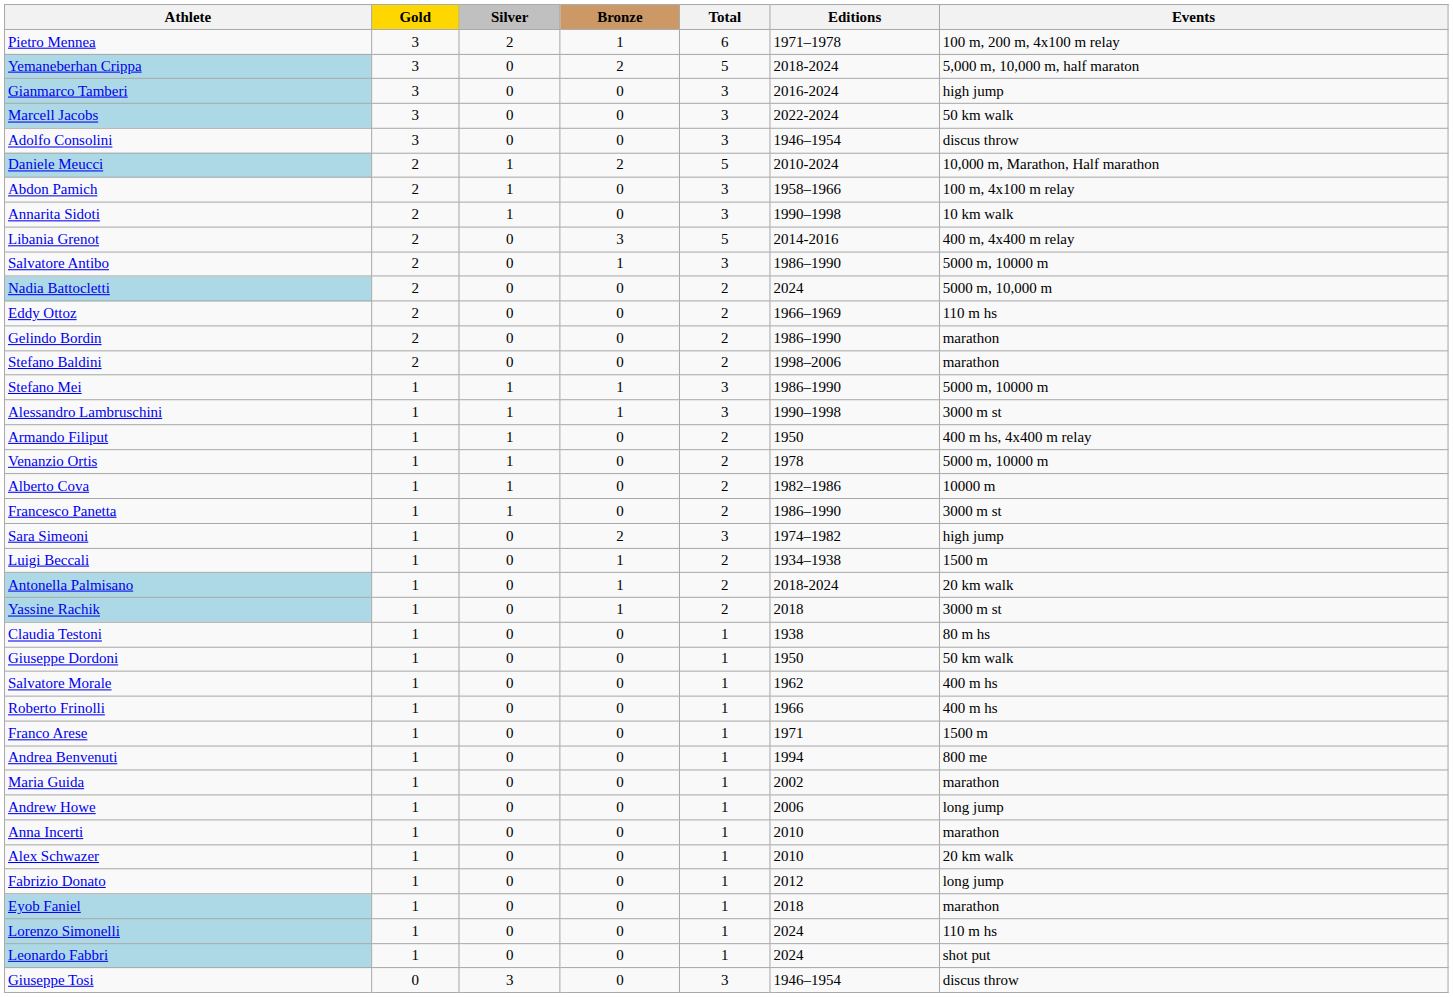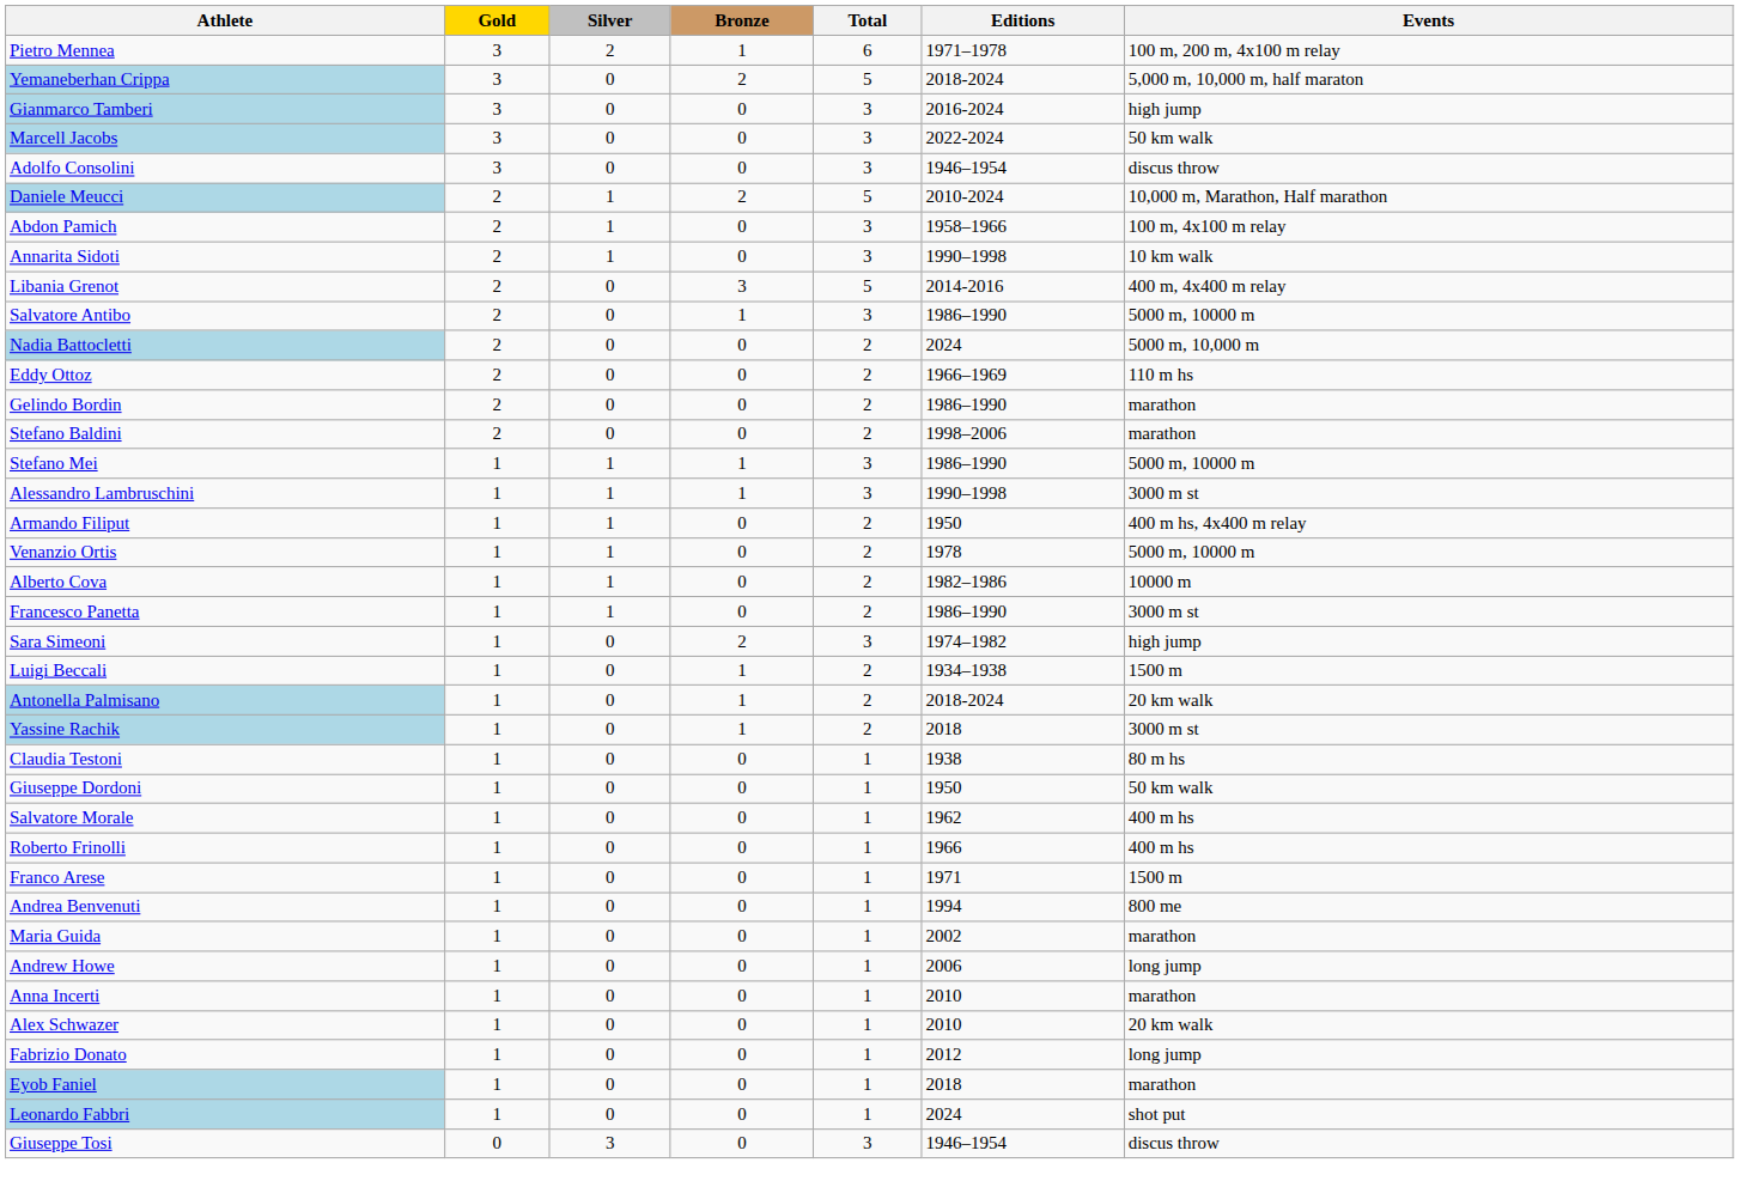 <table class="wikitable sortable" width=70% style="font-size:90%; text-align:center;">
 <tr>
 <th>Athlete</th>
 <th style="background-color:gold">Gold</th>
 <th style="background-color:silver">Silver</th>
 <th style="background-color:#cc9966">Bronze</th>
 <th>Total</th>
 <th>Editions</th>
 <th>Events</th>
 </tr>
 <tr>
 <td align="left"><a href='#'>Pietro Mennea</a></td>
 <td>3</td>
 <td>2</td>
 <td>1</td>
 <td>6</td>
 <td align="left">1971–1978</td>
 <td align="left">100 m, 200 m, 4x100 m relay</td>
 </tr>
 <tr>
 <td align="left"  bgcolor=lightblue><a href='#'>Yemaneberhan Crippa</a></td>
 <td>3</td>
 <td>0</td>
 <td>2</td>
 <td>5</td>
 <td align="left">2018-2024</td>
 <td align="left">5,000 m, 10,000 m, half maraton</td>
 </tr>
 <tr>
 <td align="left"  bgcolor=lightblue><a href='#'>Gianmarco Tamberi</a></td>
 <td>3</td>
 <td>0</td>
 <td>0</td>
 <td>3</td>
 <td align="left">2016-2024</td>
 <td align="left">high jump</td>
 </tr>
 <tr>
 <td align="left"  bgcolor=lightblue><a href='#'>Marcell Jacobs</a></td>
 <td>3</td>
 <td>0</td>
 <td>0</td>
 <td>3</td>
 <td align="left">2022-2024</td>
 <td align="left">50 km walk</td>
 </tr>
 <tr>
 <td align="left"><a href='#'>Adolfo Consolini</a></td>
 <td>3</td>
 <td>0</td>
 <td>0</td>
 <td>3</td>
 <td align="left">1946–1954</td>
 <td align="left">discus throw</td>
 </tr>
 <tr>
 <td align="left"  bgcolor=lightblue><a href='#'>Daniele Meucci</a></td>
 <td>2</td>
 <td>1</td>
 <td>2</td>
 <td>5</td>
 <td align="left">2010-2024</td>
 <td align="left">10,000 m, Marathon, Half marathon</td>
 </tr>
 <tr>
 <td align="left"><a href='#'>Abdon Pamich</a></td>
 <td>2</td>
 <td>1</td>
 <td>0</td>
 <td>3</td>
 <td align="left">1958–1966</td>
 <td align="left">100 m, 4x100 m relay</td>
 </tr>
 <tr>
 <td align="left"><a href='#'>Annarita Sidoti</a></td>
 <td>2</td>
 <td>1</td>
 <td>0</td>
 <td>3</td>
 <td align="left">1990–1998</td>
 <td align="left">10 km walk</td>
 </tr>
 <tr>
 <td align="left"><a href='#'>Libania Grenot</a></td>
 <td>2</td>
 <td>0</td>
 <td>3</td>
 <td>5</td>
 <td align="left">2014-2016</td>
 <td align="left">400 m, 4x400 m relay</td>
 </tr>
 <tr>
 <td align="left"><a href='#'>Salvatore Antibo</a></td>
 <td>2</td>
 <td>0</td>
 <td>1</td>
 <td>3</td>
 <td align="left">1986–1990</td>
 <td align="left">5000 m, 10000 m</td>
 </tr>
 <tr>
 <td align="left"  bgcolor=lightblue><a href='#'>Nadia Battocletti</a></td>
 <td>2</td>
 <td>0</td>
 <td>0</td>
 <td>2</td>
 <td align="left">2024</td>
 <td align="left">5000 m, 10,000 m</td>
 </tr>
 <tr>
 <td align="left"><a href='#'>Eddy Ottoz</a></td>
 <td>2</td>
 <td>0</td>
 <td>0</td>
 <td>2</td>
 <td align="left">1966–1969</td>
 <td align="left">110 m hs</td>
 </tr>
 <tr>
 <td align="left"><a href='#'>Gelindo Bordin</a></td>
 <td>2</td>
 <td>0</td>
 <td>0</td>
 <td>2</td>
 <td align="left">1986–1990</td>
 <td align="left">marathon</td>
 </tr>
 <tr>
 <td align="left"><a href='#'>Stefano Baldini</a></td>
 <td>2</td>
 <td>0</td>
 <td>0</td>
 <td>2</td>
 <td align="left">1998–2006</td>
 <td align="left">marathon</td>
 </tr>
 <tr>
 <td align="left"><a href='#'>Stefano Mei</a></td>
 <td>1</td>
 <td>1</td>
 <td>1</td>
 <td>3</td>
 <td align="left">1986–1990</td>
 <td align="left">5000 m, 10000 m</td>
 </tr>
 <tr>
 <td align="left"><a href='#'>Alessandro Lambruschini</a></td>
 <td>1</td>
 <td>1</td>
 <td>1</td>
 <td>3</td>
 <td align="left">1990–1998</td>
 <td align="left">3000 m st</td>
 </tr>
 <tr>
 <td align="left"><a href='#'>Armando Filiput</a></td>
 <td>1</td>
 <td>1</td>
 <td>0</td>
 <td>2</td>
 <td align="left">1950</td>
 <td align="left">400 m hs, 4x400 m relay</td>
 </tr>
 <tr>
 <td align="left"><a href='#'>Venanzio Ortis</a></td>
 <td>1</td>
 <td>1</td>
 <td>0</td>
 <td>2</td>
 <td align="left">1978</td>
 <td align="left">5000 m, 10000 m</td>
 </tr>
 <tr>
 <td align="left"><a href='#'>Alberto Cova</a></td>
 <td>1</td>
 <td>1</td>
 <td>0</td>
 <td>2</td>
 <td align="left">1982–1986</td>
 <td align="left">10000 m</td>
 </tr>
 <tr>
 <td align="left"><a href='#'>Francesco Panetta</a></td>
 <td>1</td>
 <td>1</td>
 <td>0</td>
 <td>2</td>
 <td align="left">1986–1990</td>
 <td align="left">3000 m st</td>
 </tr>
 <tr>
 <td align="left"><a href='#'>Sara Simeoni</a></td>
 <td>1</td>
 <td>0</td>
 <td>2</td>
 <td>3</td>
 <td align="left">1974–1982</td>
 <td align="left">high jump</td>
 </tr>
 <tr>
 <td align="left"><a href='#'>Luigi Beccali</a></td>
 <td>1</td>
 <td>0</td>
 <td>1</td>
 <td>2</td>
 <td align="left">1934–1938</td>
 <td align="left">1500 m</td>
 </tr>
 <tr>
 <td align="left"  bgcolor=lightblue><a href='#'>Antonella Palmisano</a></td>
 <td>1</td>
 <td>0</td>
 <td>1</td>
 <td>2</td>
 <td align="left">2018-2024</td>
 <td align="left">20 km walk</td>
 </tr>
 <tr>
 <td align="left"  bgcolor=lightblue><a href='#'>Yassine Rachik</a></td>
 <td>1</td>
 <td>0</td>
 <td>1</td>
 <td>2</td>
 <td align="left">2018</td>
 <td align="left">3000 m st</td>
 </tr>
 <tr>
 <td align="left"><a href='#'>Claudia Testoni</a></td>
 <td>1</td>
 <td>0</td>
 <td>0</td>
 <td>1</td>
 <td align="left">1938</td>
 <td align="left">80 m hs</td>
 </tr>
 <tr>
 <td align="left"><a href='#'>Giuseppe Dordoni</a></td>
 <td>1</td>
 <td>0</td>
 <td>0</td>
 <td>1</td>
 <td align="left">1950</td>
 <td align="left">50 km walk</td>
 </tr>
 <tr>
 <td align="left"><a href='#'>Salvatore Morale</a></td>
 <td>1</td>
 <td>0</td>
 <td>0</td>
 <td>1</td>
 <td align="left">1962</td>
 <td align="left">400 m hs</td>
 </tr>
 <tr>
 <td align="left"><a href='#'>Roberto Frinolli</a></td>
 <td>1</td>
 <td>0</td>
 <td>0</td>
 <td>1</td>
 <td align="left">1966</td>
 <td align="left">400 m hs</td>
 </tr>
 <tr>
 <td align="left"><a href='#'>Franco Arese</a></td>
 <td>1</td>
 <td>0</td>
 <td>0</td>
 <td>1</td>
 <td align="left">1971</td>
 <td align="left">1500 m</td>
 </tr>
 <tr>
 <td align="left"><a href='#'>Andrea Benvenuti</a></td>
 <td>1</td>
 <td>0</td>
 <td>0</td>
 <td>1</td>
 <td align="left">1994</td>
 <td align="left">800 me</td>
 </tr>
 <tr>
 <td align="left"><a href='#'>Maria Guida</a></td>
 <td>1</td>
 <td>0</td>
 <td>0</td>
 <td>1</td>
 <td align="left">2002</td>
 <td align="left">marathon</td>
 </tr>
 <tr>
 <td align="left"><a href='#'>Andrew Howe</a></td>
 <td>1</td>
 <td>0</td>
 <td>0</td>
 <td>1</td>
 <td align="left">2006</td>
 <td align="left">long jump</td>
 </tr>
 <tr>
 <td align="left"><a href='#'>Anna Incerti</a></td>
 <td>1</td>
 <td>0</td>
 <td>0</td>
 <td>1</td>
 <td align="left">2010</td>
 <td align="left">marathon</td>
 </tr>
 <tr>
 <td align="left"><a href='#'>Alex Schwazer</a></td>
 <td>1</td>
 <td>0</td>
 <td>0</td>
 <td>1</td>
 <td align="left">2010</td>
 <td align="left">20 km walk</td>
 </tr>
 <tr>
 <td align="left"><a href='#'>Fabrizio Donato</a></td>
 <td>1</td>
 <td>0</td>
 <td>0</td>
 <td>1</td>
 <td align="left">2012</td>
 <td align="left">long jump</td>
 </tr>
 <tr>
 <td align="left"  bgcolor=lightblue><a href='#'>Eyob Faniel</a></td>
 <td>1</td>
 <td>0</td>
 <td>0</td>
 <td>1</td>
 <td align="left">2018</td>
 <td align="left">marathon</td>
 </tr>
 <tr>
-<td align="left"  bgcolor=lightblue><a href='#'>Lorenzo Simonelli</a></td>
-<td>1</td>
-<td>0</td>
-<td>0</td>
-<td>1</td>
-<td align="left">2024</td>
-<td align="left">110 m hs</td>
-</tr>
-<tr>
 <td align="left"  bgcolor=lightblue><a href='#'>Leonardo Fabbri</a></td>
 <td>1</td>
 <td>0</td>
 <td>0</td>
 <td>1</td>
 <td align="left">2024</td>
 <td align="left">shot put</td>
 </tr>
 <tr>
 <td align="left"><a href='#'>Giuseppe Tosi</a></td>
 <td>0</td>
 <td>3</td>
 <td>0</td>
 <td>3</td>
 <td align="left">1946–1954</td>
 <td align="left">discus throw</td>
 </tr>
 </table>
